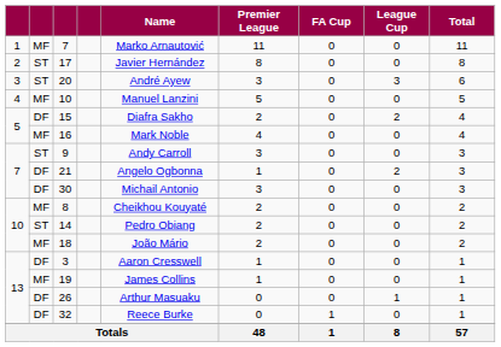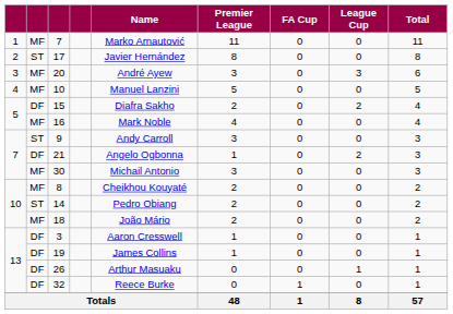 <table class="wikitable sortable" style="font-size: 95%; text-align: center;">
 <tr>
 <th style="width:25px; background:#970045; color:white;"></th>
 <th style="width:25px; background:#970045; color:white;"></th>
 <th style="width:25px; background:#970045; color:white;"></th>
 <th style="width:25px; background:#970045; color:white;"></th>
 <th style="width:150px; background:#970045; color:white;">Name</th>
 <th style="width:100px; background:#970045; color:white;">Premier League</th>
 <th style="width:80px; background:#970045; color:white;">FA Cup</th>
 <th style="width:80px; background:#970045; color:white;">League Cup</th>
 <th style="width:80px; background:#970045; color:white;">Total</th>
 </tr>
 <tr>
 <td>1</td>
 <td>MF</td>
 <td>7</td>
 <td></td>
 <td data-sort-value="Arnautović, Marko"><a href='#'>Marko Arnautović</a></td>
 <td>11</td>
 <td>0</td>
 <td>0</td>
 <td>11</td>
 </tr>
 <tr>
 <td>2</td>
 <td>ST</td>
 <td>17</td>
 <td></td>
 <td data-sort-value="Hernandez, Javier"><a href='#'>Javier Hernández</a></td>
 <td>8</td>
 <td>0</td>
 <td>0</td>
 <td>8</td>
 </tr>
 <tr>
 <td>3</td>
-<td>ST</td>
+<td>MF</td>
 <td>20</td>
 <td></td>
 <td data-sort-value="Ayew, Andre"><a href='#'>André Ayew</a></td>
 <td>3</td>
 <td>0</td>
 <td>3</td>
 <td>6</td>
 </tr>
 <tr>
 <td>4</td>
 <td>MF</td>
 <td>10</td>
 <td></td>
 <td data-sort-value="Lanzini, Manuel"><a href='#'>Manuel Lanzini</a></td>
 <td>5</td>
 <td>0</td>
 <td>0</td>
 <td>5</td>
 </tr>
 <tr>
 <td rowspan=2>5</td>
 <td>DF</td>
 <td>15</td>
 <td></td>
 <td data-sort-value="Sakho, Diafra"><a href='#'>Diafra Sakho</a></td>
 <td>2</td>
 <td>0</td>
 <td>2</td>
 <td>4</td>
 </tr>
 <tr>
 <td>MF</td>
 <td>16</td>
 <td></td>
 <td data-sort-value="Noble, Mark"><a href='#'>Mark Noble</a></td>
 <td>4</td>
 <td>0</td>
 <td>0</td>
 <td>4</td>
 </tr>
 <tr>
 <td rowspan=3>7</td>
 <td>ST</td>
 <td>9</td>
 <td></td>
 <td data-sort-value="Carroll, Andy"><a href='#'>Andy Carroll</a></td>
 <td>3</td>
 <td>0</td>
 <td>0</td>
 <td>3</td>
 </tr>
 <tr>
 <td>DF</td>
 <td>21</td>
 <td></td>
 <td data-sort-value="Ogbonna, Angela"><a href='#'>Angelo Ogbonna</a></td>
 <td>1</td>
 <td>0</td>
 <td>2</td>
 <td>3</td>
 </tr>
 <tr>
-<td>DF</td>
+<td>MF</td>
 <td>30</td>
 <td></td>
 <td data-sort-value="Antonio, Michail"><a href='#'>Michail Antonio</a></td>
 <td>3</td>
 <td>0</td>
 <td>0</td>
 <td>3</td>
 </tr>
 <tr>
 <td rowspan=3>10</td>
 <td>MF</td>
 <td>8</td>
 <td></td>
 <td data-sort-value="Kouyate, Cheikhou"><a href='#'>Cheikhou Kouyaté</a></td>
 <td>2</td>
 <td>0</td>
 <td>0</td>
 <td>2</td>
 </tr>
 <tr>
 <td>ST</td>
 <td>14</td>
 <td></td>
 <td data-sort-value="Obiang, Pedro"><a href='#'>Pedro Obiang</a></td>
 <td>2</td>
 <td>0</td>
 <td>0</td>
 <td>2</td>
 </tr>
 <tr>
 <td>MF</td>
 <td>18</td>
 <td></td>
 <td data-sort-value="Mario, João"><a href='#'>João Mário</a></td>
 <td>2</td>
 <td>0</td>
 <td>0</td>
 <td>2</td>
 </tr>
 <tr>
 <td rowspan=4>13</td>
 <td>DF</td>
 <td>3</td>
 <td></td>
 <td data-sort-value="Cresswell, Aaron"><a href='#'>Aaron Cresswell</a></td>
 <td>1</td>
 <td>0</td>
 <td>0</td>
 <td>1</td>
 </tr>
 <tr>
-<td>MF</td>
+<td>DF</td>
 <td>19</td>
 <td></td>
 <td data-sort-value="Collins, James"><a href='#'>James Collins</a></td>
 <td>1</td>
 <td>0</td>
 <td>0</td>
 <td>1</td>
 </tr>
 <tr>
 <td>DF</td>
 <td>26</td>
 <td></td>
 <td data-sort-value="Masuaku, Arthur"><a href='#'>Arthur Masuaku</a></td>
 <td>0</td>
 <td>0</td>
 <td>1</td>
 <td>1</td>
 </tr>
 <tr>
 <td>DF</td>
 <td>32</td>
 <td></td>
 <td data-sort-value="Burke, Reece"><a href='#'>Reece Burke</a></td>
 <td>0</td>
 <td>1</td>
 <td>0</td>
 <td>1</td>
 </tr>
 <tr>
 </tr>
 <tr class="sortbottom">
 </tr>
 <tr class="sortbottom">
 <th colspan=5>Totals</th>
 <th>48</th>
 <th>1</th>
 <th>8</th>
 <th>57</th>
 </tr>
 </table>
